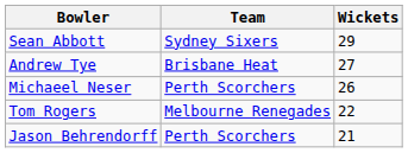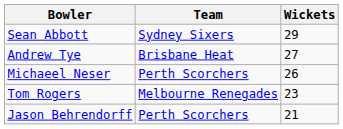 <table class="wikitable">
 <tr>
 <th>Bowler</th>
 <th>Team</th>
 <th>Wickets</th>
 </tr>
 <tr>
 <td><a href='#'>Sean Abbott</a></td>
 <td><a href='#'>Sydney Sixers</a></td>
 <td>29</td>
 </tr>
 <tr>
 <td><a href='#'>Andrew Tye</a></td>
 <td><a href='#'>Brisbane Heat</a></td>
 <td>27</td>
 </tr>
 <tr>
 <td><a href='#'>Michaeel Neser</a></td>
 <td><a href='#'>Perth Scorchers</a></td>
 <td>26</td>
 </tr>
 <tr>
 <td><a href='#'>Tom Rogers</a></td>
 <td><a href='#'>Melbourne Renegades</a></td>
-<td>22</td>
+<td>23</td>
 </tr>
 <tr>
 <td><a href='#'>Jason Behrendorff</a></td>
 <td><a href='#'>Perth Scorchers</a></td>
 <td>21</td>
 </tr>
 </table>
